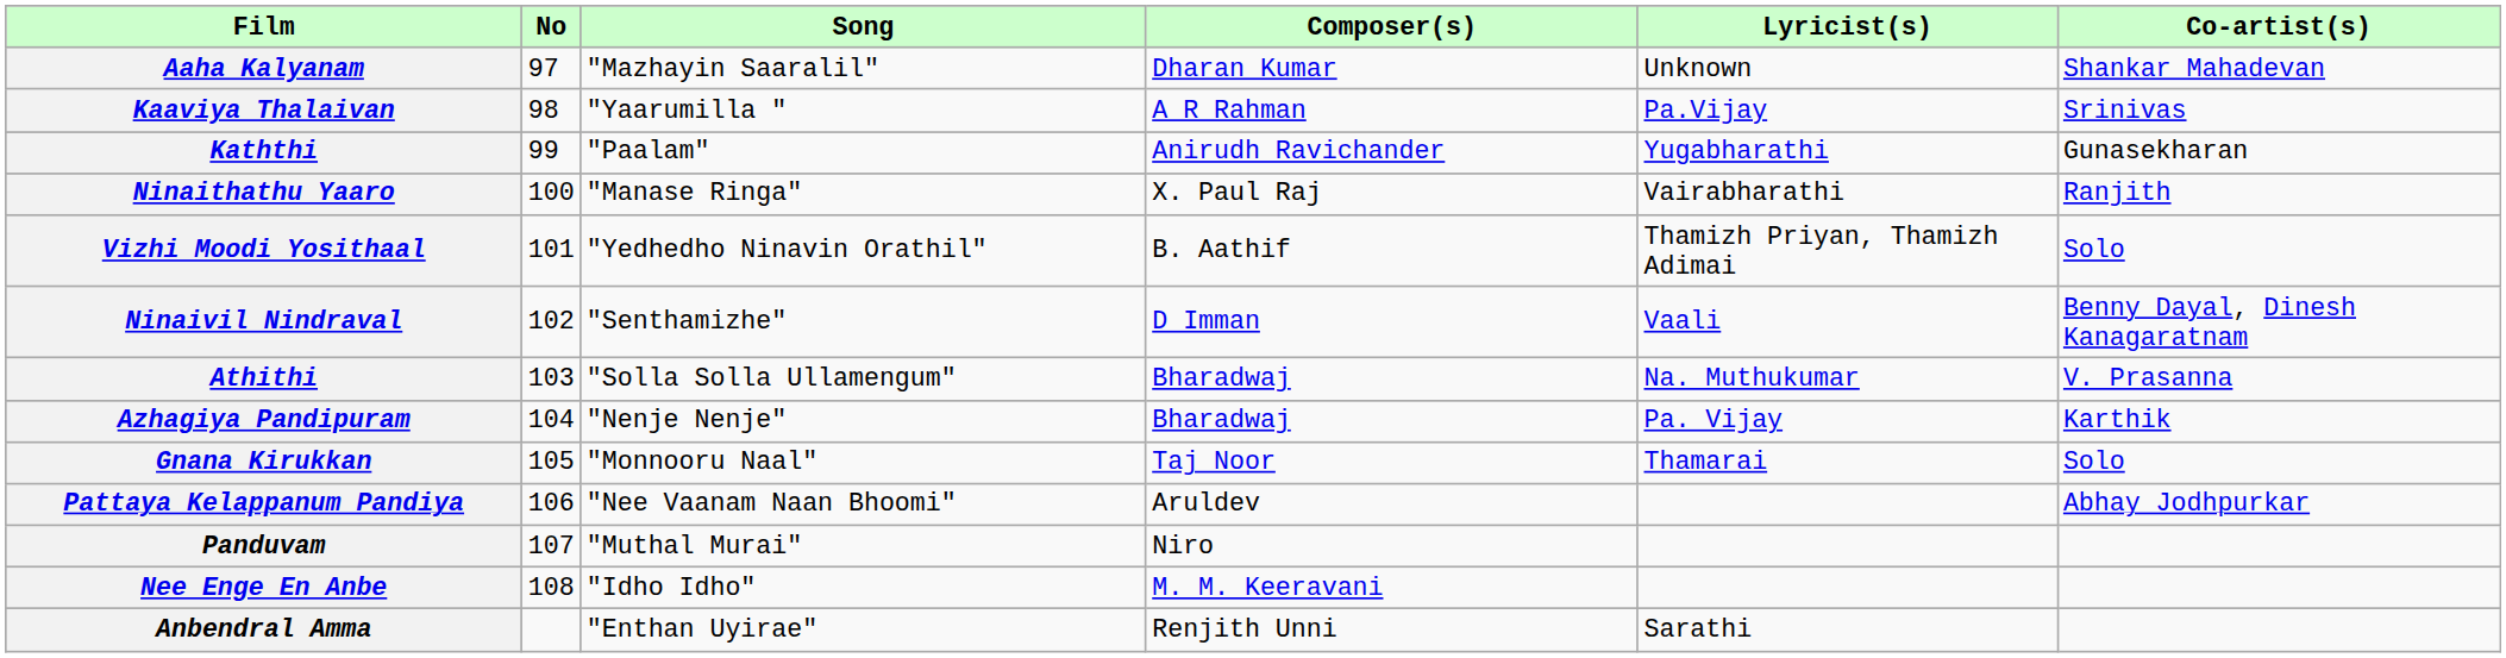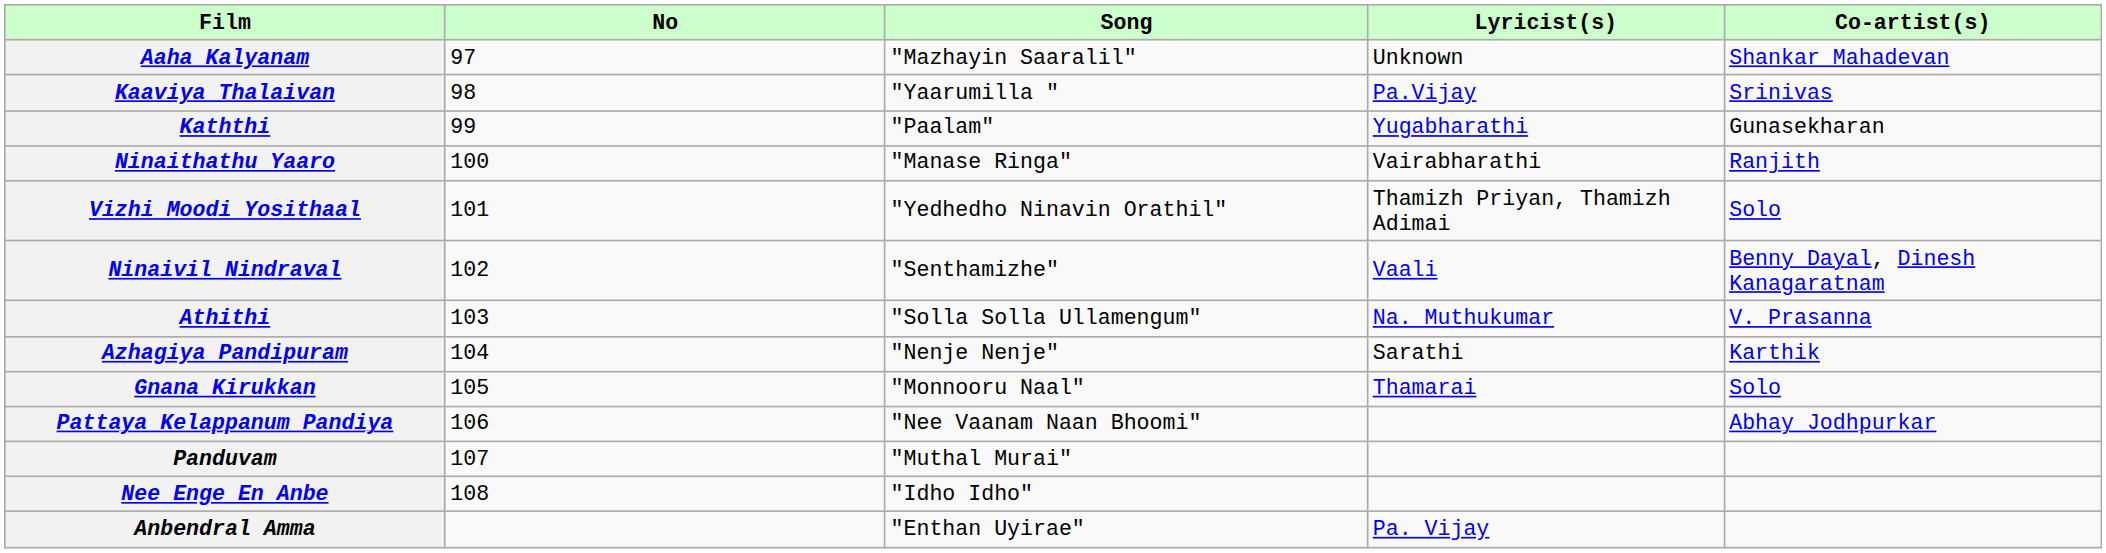 <table class="wikitable plainrowheaders" width="100%" textcolor:#000;">
 <tr style="background:#cfc; text-align:center;">
 <td scope="col" width=21%><strong>Film</strong></td>
 <td><strong>No</strong></td>
 <td scope="col" width=23%><strong>Song</strong></td>
-<td scope="col" width=20%><strong>Composer(s)</strong></td>
 <td scope="col" width=17%><strong>Lyricist(s)</strong></td>
 <td scope="col" width=18%><strong>Co-artist(s)</strong></td>
 </tr>
 <tr>
 <th><em><a href='#'>Aaha Kalyanam</a></em></th>
 <td>97</td>
 <td>"Mazhayin Saaralil"</td>
-<td><a href='#'>Dharan Kumar</a></td>
 <td>Unknown</td>
 <td><a href='#'>Shankar Mahadevan</a></td>
 </tr>
 <tr>
 <th><em><a href='#'>Kaaviya Thalaivan</a></em></th>
 <td>98</td>
 <td>"Yaarumilla "</td>
-<td><a href='#'>A R Rahman</a></td>
 <td><a href='#'>Pa.Vijay</a></td>
 <td><a href='#'>Srinivas</a></td>
 </tr>
 <tr>
 <th><em><a href='#'>Kaththi</a></em></th>
 <td>99</td>
 <td>"Paalam"</td>
-<td><a href='#'>Anirudh Ravichander</a></td>
 <td><a href='#'>Yugabharathi</a></td>
 <td>Gunasekharan</td>
 </tr>
 <tr>
 <th><em><a href='#'>Ninaithathu Yaaro</a></em></th>
 <td>100</td>
 <td>"Manase Ringa"</td>
-<td>X. Paul Raj</td>
 <td>Vairabharathi</td>
 <td><a href='#'>Ranjith</a></td>
 </tr>
 <tr>
 <th><em><a href='#'>Vizhi Moodi Yosithaal</a></em></th>
 <td>101</td>
 <td>"Yedhedho Ninavin Orathil"</td>
-<td>B. Aathif</td>
 <td>Thamizh Priyan, Thamizh Adimai</td>
 <td><a href='#'>Solo</a></td>
 </tr>
 <tr>
 <th><em><a href='#'>Ninaivil Nindraval</a></em></th>
 <td>102</td>
 <td>"Senthamizhe"</td>
-<td><a href='#'>D Imman</a></td>
 <td><a href='#'>Vaali</a></td>
 <td><a href='#'>Benny Dayal</a>, <a href='#'>Dinesh Kanagaratnam</a></td>
 </tr>
 <tr>
 <th><em><a href='#'>Athithi</a></em></th>
 <td>103</td>
 <td>"Solla Solla Ullamengum"</td>
-<td><a href='#'>Bharadwaj</a></td>
 <td><a href='#'>Na. Muthukumar</a></td>
 <td><a href='#'>V. Prasanna</a></td>
 </tr>
 <tr>
 <th><em><a href='#'>Azhagiya Pandipuram</a></em></th>
 <td>104</td>
 <td>"Nenje Nenje"</td>
-<td><a href='#'>Bharadwaj</a></td>
-<td><a href='#'>Pa. Vijay</a></td>
+<td>Sarathi</td>
 <td><a href='#'>Karthik</a></td>
 </tr>
 <tr>
 <th><em><a href='#'>Gnana Kirukkan</a></em></th>
 <td>105</td>
 <td>"Monnooru Naal"</td>
-<td><a href='#'>Taj Noor</a></td>
 <td><a href='#'>Thamarai</a></td>
 <td><a href='#'>Solo</a></td>
 </tr>
 <tr>
 <th><em><a href='#'>Pattaya Kelappanum Pandiya</a></em></th>
 <td>106</td>
 <td>"Nee Vaanam Naan Bhoomi"</td>
-<td>Aruldev</td>
 <td></td>
 <td><a href='#'>Abhay Jodhpurkar</a></td>
 </tr>
 <tr>
 <th><em>Panduvam</em></th>
 <td>107</td>
 <td>"Muthal Murai"</td>
-<td>Niro</td>
 <td></td>
 <td></td>
 </tr>
 <tr>
 <th><em><a href='#'>Nee Enge En Anbe</a></em></th>
 <td>108</td>
 <td>"Idho Idho"</td>
-<td><a href='#'>M. M. Keeravani</a></td>
 <td></td>
 <td></td>
 </tr>
 <tr>
 <th><em>Anbendral Amma</em></th>
 <td></td>
 <td>"Enthan Uyirae"</td>
-<td>Renjith Unni</td>
-<td>Sarathi</td>
+<td><a href='#'>Pa. Vijay</a></td>
 <td></td>
 </tr>
 </table>
